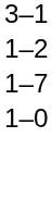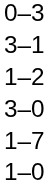 <table cellspacing=1 width=70%>
 <tr>
 <th width=25%></th>
 <th width=30%></th>
 <th width=15%></th>
 <th width=30%></th>
+</tr>
+<tr>
+<td></td>
+<td align=right></td>
+<td align=center>0–3</td>
+<td></td>
 </tr>
 <tr>
 <td></td>
 <td align=right></td>
 <td align=center>3–1</td>
 <td></td>
 </tr>
 <tr>
 <td></td>
 <td align=right></td>
 <td align=center>1–2</td>
 <td></td>
 </tr>
 <tr>
 <td></td>
 <td align=right></td>
+<td align=center>3–0</td>
+<td></td>
+</tr>
+<tr>
+<td></td>
+<td align=right></td>
 <td align=center>1–7</td>
 <td></td>
 </tr>
 <tr>
 <td></td>
 <td align=right></td>
 <td align=center>1–0</td>
 <td></td>
 </tr>
 </table>
